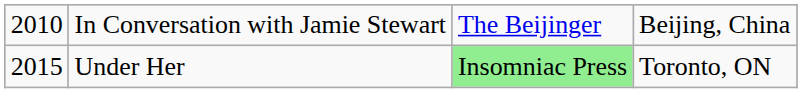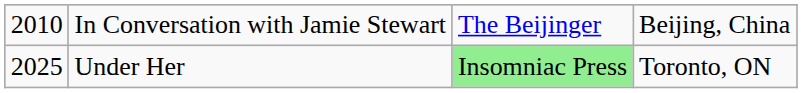 <table class="wikitable">
 <tr>
 <td>2010</td>
 <td>In Conversation with Jamie Stewart</td>
 <td><a href='#'>The Beijinger</a></td>
 <td>Beijing, China</td>
 </tr>
 <tr>
-<td>2015</td>
+<td>2025</td>
 <td>Under Her</td>
 <td style="background: lightgreen;">Insomniac Press</td>
 <td>Toronto, ON</td>
 </tr>
 </table>
